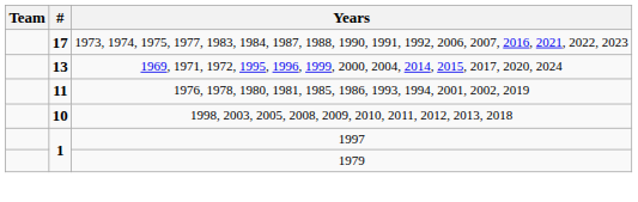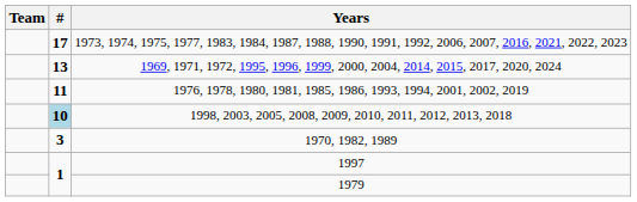 <table class="wikitable" style="text-align:center;">
 <tr>
 <th>Team</th>
 <th>#</th>
 <th>Years</th>
 </tr>
 <tr>
 <td style=><strong></strong></td>
 <td><strong>17</strong></td>
 <td style="font-size:85%;">1973, 1974, 1975, 1977, 1983, 1984, 1987, 1988, 1990, 1991, 1992, 2006, 2007, <a href='#'>2016</a>, <a href='#'>2021</a>, 2022, 2023</td>
 </tr>
 <tr>
 <td style=><strong><a href='#'></a></strong></td>
 <td><strong>13</strong></td>
 <td style="font-size:85%;"><a href='#'>1969</a>, 1971, 1972, <a href='#'>1995</a>, <a href='#'>1996</a>, <a href='#'>1999</a>, 2000, 2004, <a href='#'>2014</a>, <a href='#'>2015</a>, 2017, 2020, 2024</td>
 </tr>
 <tr>
 <td style=><strong><a href='#'></a></strong></td>
 <td><strong>11</strong></td>
 <td style="font-size:85%;">1976, 1978, 1980, 1981, 1985, 1986, 1993, 1994, 2001, 2002, 2019</td>
 </tr>
 <tr>
 <td style=><strong></strong></td>
-<td><strong>10</strong></td>
+<td style="background: lightblue;"><strong>10</strong></td>
 <td style="font-size:85%;">1998, 2003, 2005, 2008, 2009, 2010, 2011, 2012, 2013, 2018</td>
+</tr>
+<tr>
+<td style=><strong></strong></td>
+<td><strong>3</strong></td>
+<td style="font-size:85%;">1970, 1982, 1989</td>
 </tr>
 <tr>
 <td style=><strong></strong></td>
 <td rowspan=2><strong>1</strong></td>
 <td style="font-size:85%;">1997</td>
 </tr>
 <tr>
 <td style=><strong></strong></td>
 <td style="font-size:85%;">1979</td>
 </tr>
 </table>
